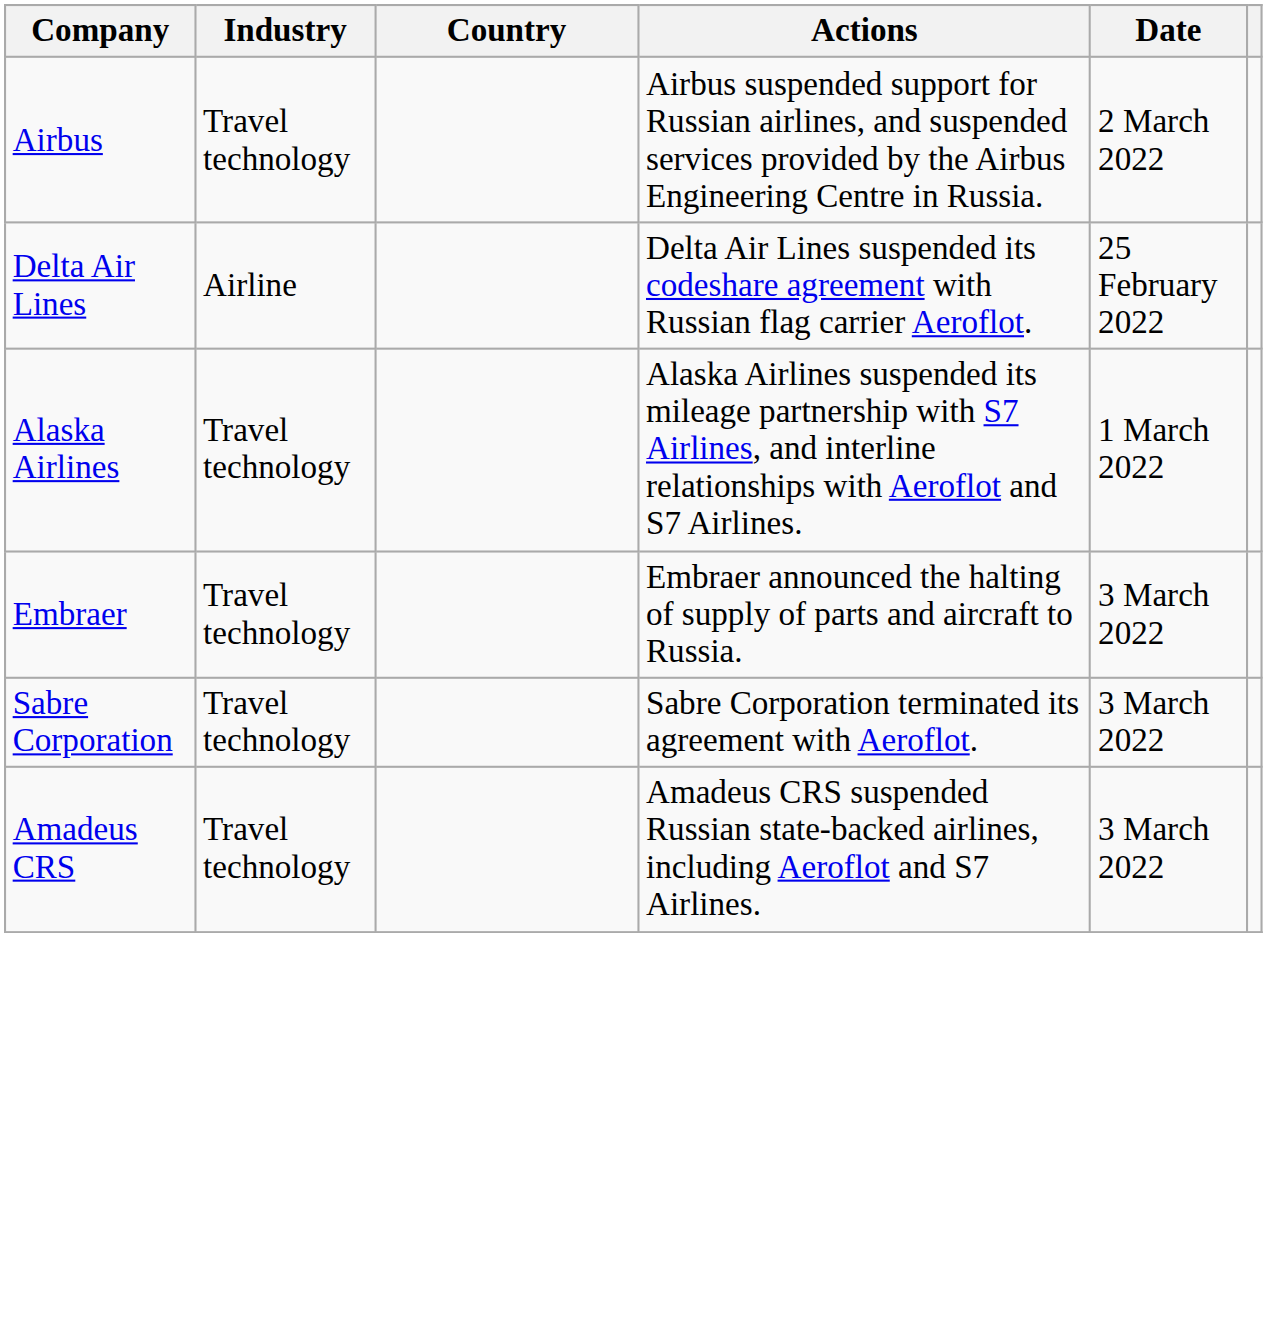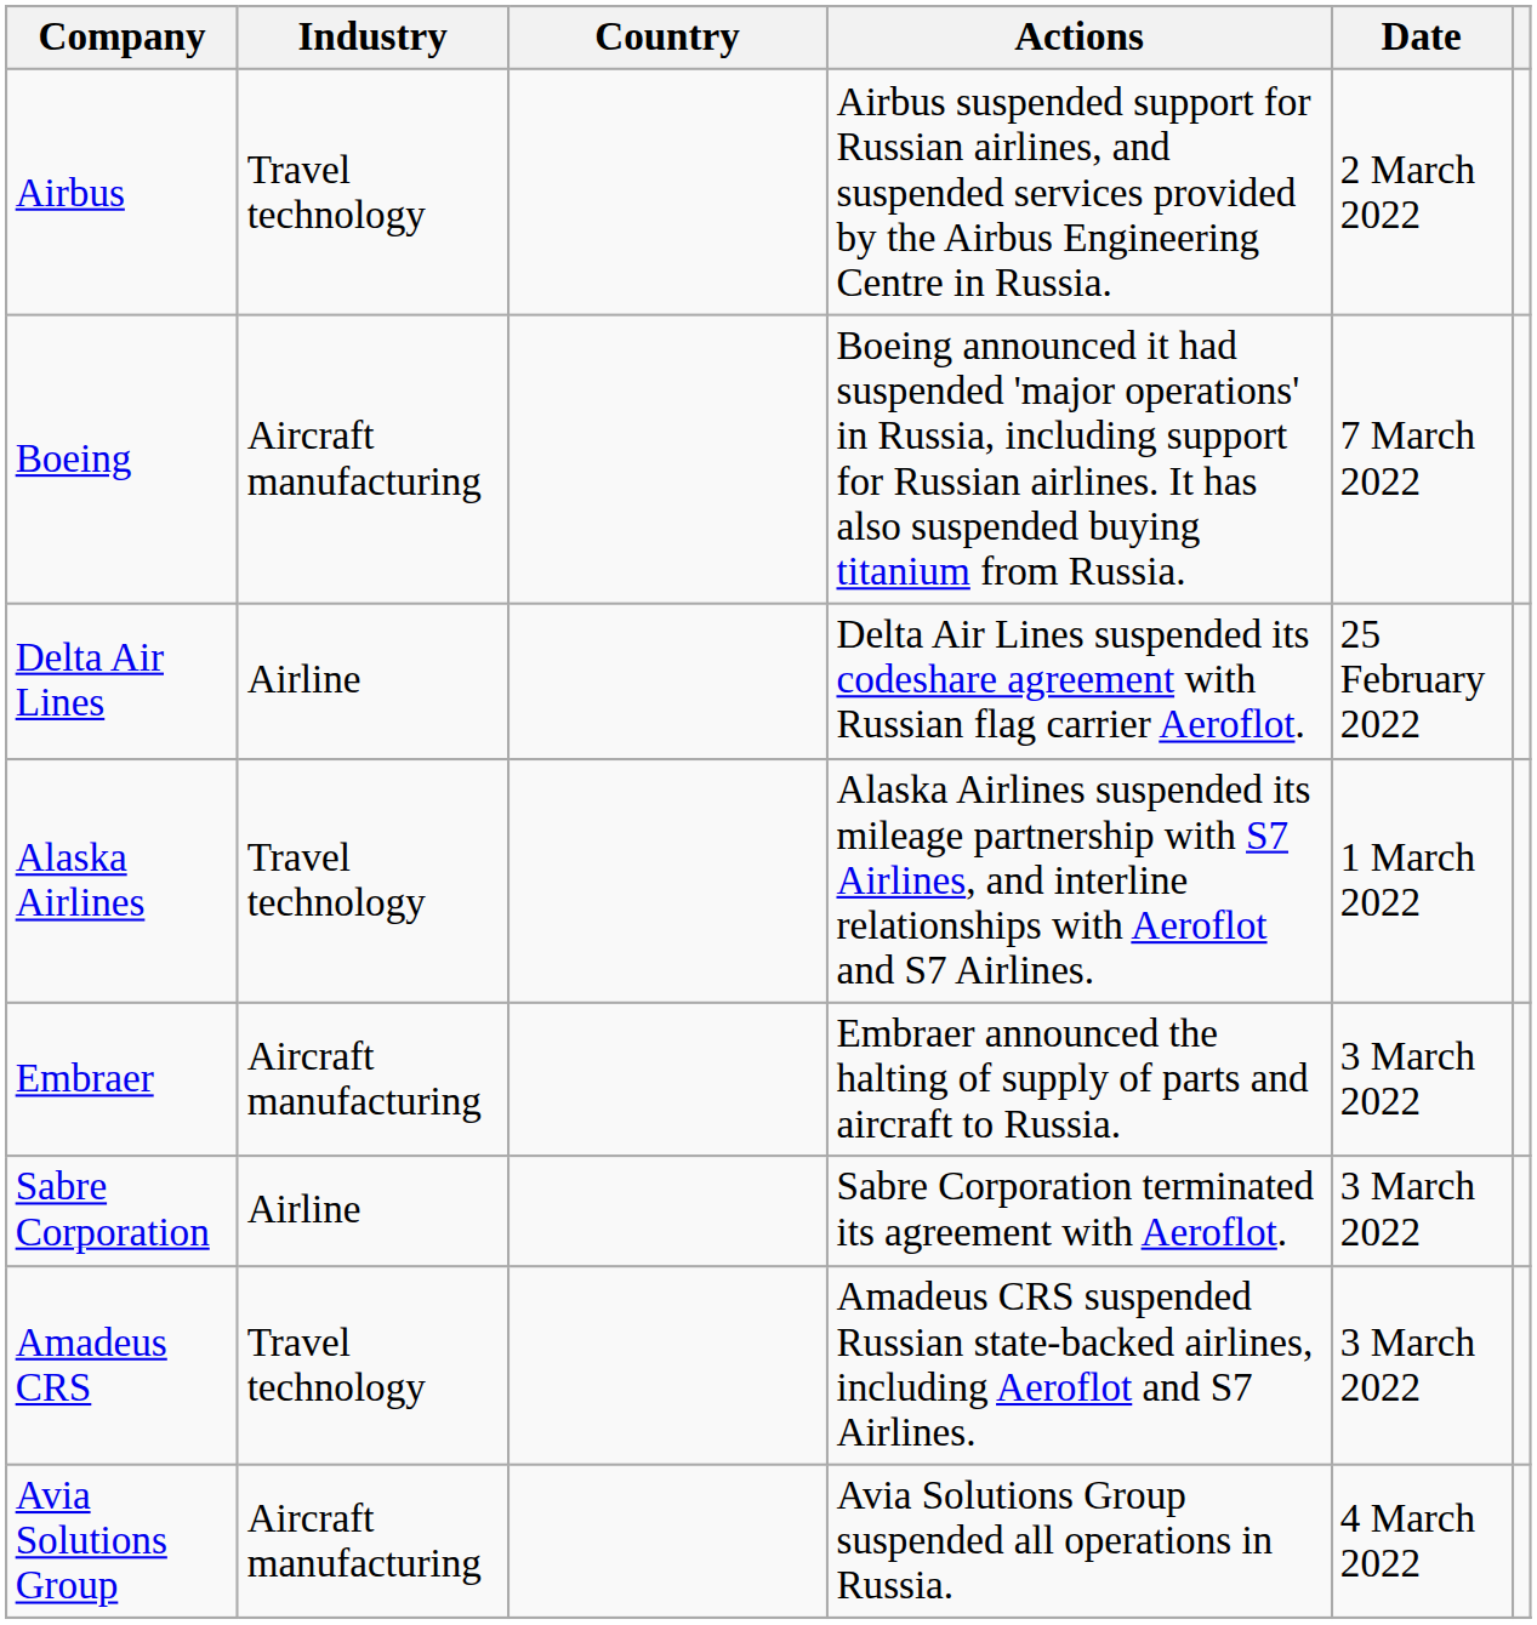 <table class="wikitable sortable">
 <tr>
 <th>Company</th>
 <th>Industry</th>
 <th width=120px>Country</th>
 <th>Actions</th>
 <th data-sort-type=date>Date</th>
 <th class="unsortable"></th>
 </tr>
 <tr>
 <td><a href='#'>Airbus</a></td>
 <td>Travel technology</td>
 <td></td>
 <td>Airbus suspended support for Russian airlines, and suspended services provided by the Airbus Engineering Centre in Russia.</td>
 <td>2 March 2022</td>
+<td></td>
+</tr>
+<tr>
+<td><a href='#'>Boeing</a></td>
+<td>Aircraft manufacturing</td>
+<td></td>
+<td>Boeing announced it had suspended 'major operations' in Russia, including support for Russian airlines. It has also suspended buying <a href='#'>titanium</a> from Russia.</td>
+<td>7 March 2022</td>
 <td></td>
 </tr>
 <tr>
 <td><a href='#'>Delta Air Lines</a></td>
 <td>Airline</td>
 <td></td>
 <td>Delta Air Lines suspended its <a href='#'>codeshare agreement</a> with Russian flag carrier <a href='#'>Aeroflot</a>.</td>
 <td>25 February 2022</td>
 <td></td>
 </tr>
 <tr>
 <td><a href='#'>Alaska Airlines</a></td>
 <td>Travel technology</td>
 <td></td>
 <td>Alaska Airlines suspended its mileage partnership with <a href='#'>S7 Airlines</a>, and interline relationships with <a href='#'>Aeroflot</a> and S7 Airlines.</td>
 <td>1 March 2022</td>
 <td></td>
 </tr>
 <tr>
 <td><a href='#'>Embraer</a></td>
-<td>Travel technology</td>
+<td>Aircraft manufacturing</td>
 <td></td>
 <td>Embraer announced the halting of supply of parts and aircraft to Russia.</td>
 <td>3 March 2022</td>
 <td></td>
 </tr>
 <tr>
 <td><a href='#'>Sabre Corporation</a></td>
-<td>Travel technology</td>
+<td>Airline</td>
 <td></td>
 <td>Sabre Corporation terminated its agreement with <a href='#'>Aeroflot</a>.</td>
 <td>3 March 2022</td>
 <td></td>
 </tr>
 <tr>
 <td><a href='#'>Amadeus CRS</a></td>
 <td>Travel technology</td>
 <td></td>
 <td>Amadeus CRS suspended Russian state-backed airlines, including <a href='#'>Aeroflot</a> and S7 Airlines.</td>
 <td>3 March 2022</td>
 <td></td>
 </tr>
 <tr>
+<td><a href='#'>Avia Solutions Group</a></td>
+<td>Aircraft manufacturing</td>
+<td></td>
+<td>Avia Solutions Group suspended all operations in Russia.</td>
+<td>4 March 2022</td>
+<td></td>
+</tr>
+<tr>
 </tr>
 </table>
